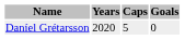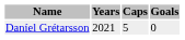 <table class="toccolours">
 <tr>
 <th bgcolor=silver>Name</th>
 <th bgcolor=silver>Years</th>
 <th bgcolor=silver>Caps</th>
 <th bgcolor=silver>Goals</th>
 </tr>
 <tr bgcolor=#eeeeee>
 <td><a href='#'>Daníel Grétarsson</a></td>
-<td>2020</td>
+<td>2021</td>
 <td>5</td>
 <td>0</td>
 </tr>
 </table>
